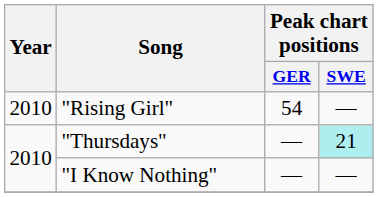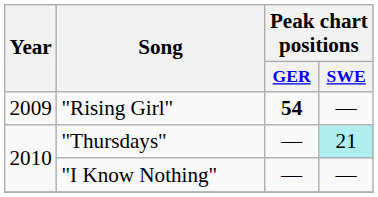 <table class="wikitable">
 <tr>
 <th rowspan="2">Year</th>
 <th width="150" rowspan="2">Song</th>
 <th colspan="25">Peak chart positions</th>
 </tr>
 <tr style=font-size:smaller>
 <th width="35"><a href='#'>GER</a><br></th>
 <th width="35"><a href='#'>SWE</a><br></th>
 </tr>
 <tr>
-<td rowspan=1>2010</td>
+<td rowspan=1>2009</td>
 <td>"Rising Girl"</td>
-<td align="center" >54</td>
+<td align="center" ><strong>54</strong></td>
 <td align="center" >—</td>
 </tr>
 <tr>
 <td rowspan=2>2010</td>
 <td>"Thursdays"</td>
 <td align="center" >—</td>
 <td align="center"  style="background: paleturquoise;">21</td>
 </tr>
 <tr>
 <td>"I Know Nothing"</td>
 <td align="center" >—</td>
 <td align="center" >—</td>
 </tr>
 <tr>
 </tr>
 </table>
